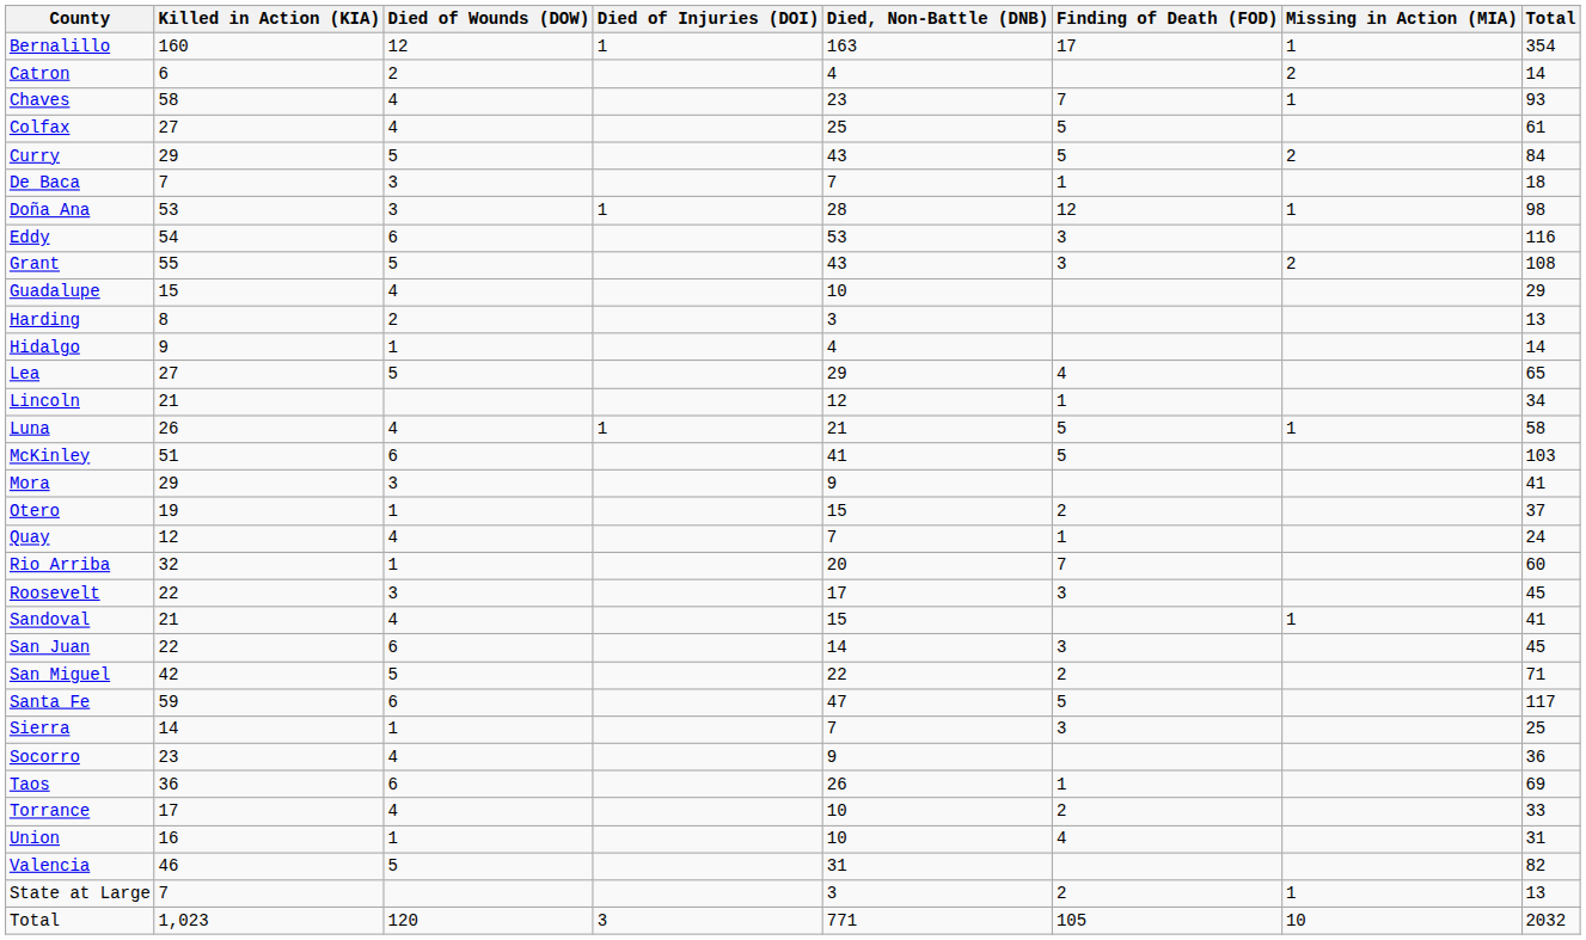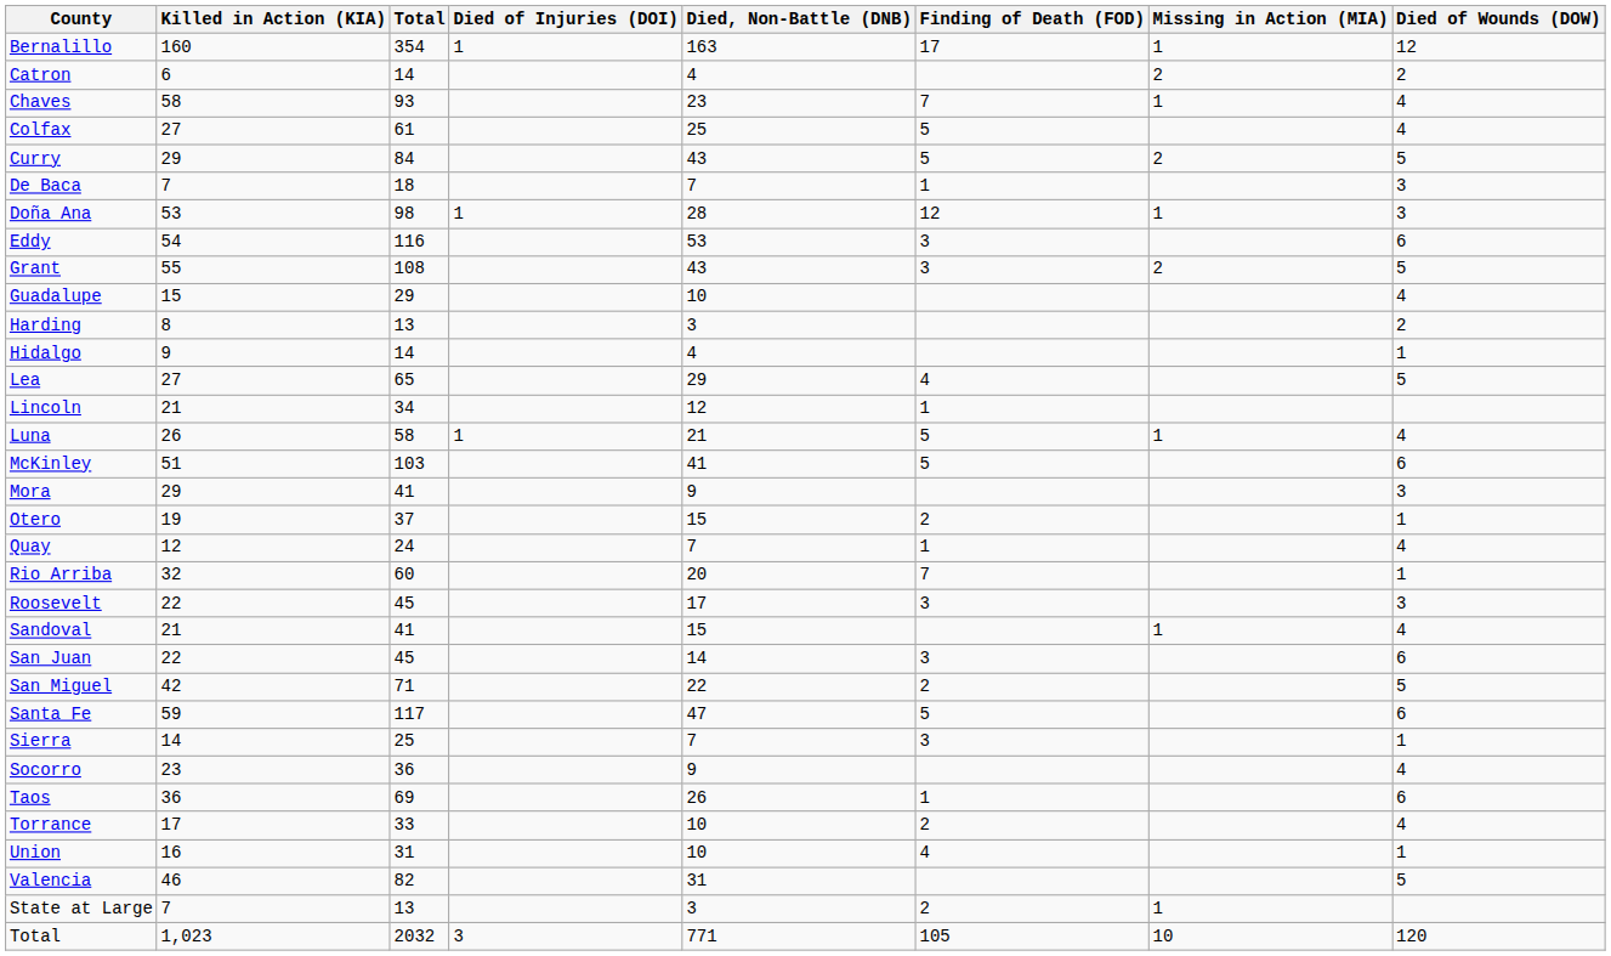 <table class="wikitable">
 <tr>
 <th scope="col">County</th>
 <th scope="col">Killed in Action (KIA)</th>
-<th scope="col">Died of Wounds (DOW)</th>
+<th scope="col">Total</th>
 <th scope="col">Died of Injuries (DOI)</th>
 <th scope="col">Died, Non-Battle (DNB)</th>
 <th scope="col">Finding of Death (FOD)</th>
 <th scope="col">Missing in Action (MIA)</th>
-<th scope="col">Total</th>
+<th scope="col">Died of Wounds (DOW)</th>
 </tr>
 <tr>
 <td><a href='#'>Bernalillo</a></td>
 <td>160</td>
-<td>12</td>
+<td>354</td>
 <td>1</td>
 <td>163</td>
 <td>17</td>
 <td>1</td>
-<td>354</td>
+<td>12</td>
 </tr>
 <tr>
 <td><a href='#'>Catron</a></td>
 <td>6</td>
-<td>2</td>
+<td>14</td>
 <td></td>
 <td>4</td>
 <td></td>
 <td>2</td>
-<td>14</td>
+<td>2</td>
 </tr>
 <tr>
 <td><a href='#'>Chaves</a></td>
 <td>58</td>
-<td>4</td>
+<td>93</td>
 <td></td>
 <td>23</td>
 <td>7</td>
 <td>1</td>
-<td>93</td>
+<td>4</td>
 </tr>
 <tr>
 <td><a href='#'>Colfax</a></td>
 <td>27</td>
-<td>4</td>
+<td>61</td>
 <td></td>
 <td>25</td>
 <td>5</td>
 <td></td>
-<td>61</td>
+<td>4</td>
 </tr>
 <tr>
 <td><a href='#'>Curry</a></td>
 <td>29</td>
-<td>5</td>
+<td>84</td>
 <td></td>
 <td>43</td>
 <td>5</td>
 <td>2</td>
-<td>84</td>
+<td>5</td>
 </tr>
 <tr>
 <td><a href='#'>De Baca</a></td>
 <td>7</td>
-<td>3</td>
+<td>18</td>
 <td></td>
 <td>7</td>
 <td>1</td>
 <td></td>
-<td>18</td>
+<td>3</td>
 </tr>
 <tr>
 <td><a href='#'>Doña Ana</a></td>
 <td>53</td>
-<td>3</td>
+<td>98</td>
 <td>1</td>
 <td>28</td>
 <td>12</td>
 <td>1</td>
-<td>98</td>
+<td>3</td>
 </tr>
 <tr>
 <td><a href='#'>Eddy</a></td>
 <td>54</td>
-<td>6</td>
+<td>116</td>
 <td></td>
 <td>53</td>
 <td>3</td>
 <td></td>
-<td>116</td>
+<td>6</td>
 </tr>
 <tr>
 <td><a href='#'>Grant</a></td>
 <td>55</td>
-<td>5</td>
+<td>108</td>
 <td></td>
 <td>43</td>
 <td>3</td>
 <td>2</td>
-<td>108</td>
+<td>5</td>
 </tr>
 <tr>
 <td><a href='#'>Guadalupe</a></td>
 <td>15</td>
-<td>4</td>
+<td>29</td>
 <td></td>
 <td>10</td>
 <td></td>
 <td></td>
-<td>29</td>
+<td>4</td>
 </tr>
 <tr>
 <td><a href='#'>Harding</a></td>
 <td>8</td>
-<td>2</td>
+<td>13</td>
 <td></td>
 <td>3</td>
 <td></td>
 <td></td>
-<td>13</td>
+<td>2</td>
 </tr>
 <tr>
 <td><a href='#'>Hidalgo</a></td>
 <td>9</td>
-<td>1</td>
+<td>14</td>
 <td></td>
 <td>4</td>
 <td></td>
 <td></td>
-<td>14</td>
+<td>1</td>
 </tr>
 <tr>
 <td><a href='#'>Lea</a></td>
 <td>27</td>
-<td>5</td>
+<td>65</td>
 <td></td>
 <td>29</td>
 <td>4</td>
 <td></td>
-<td>65</td>
+<td>5</td>
 </tr>
 <tr>
 <td><a href='#'>Lincoln</a></td>
 <td>21</td>
-<td></td>
+<td>34</td>
 <td></td>
 <td>12</td>
 <td>1</td>
 <td></td>
-<td>34</td>
+<td></td>
 </tr>
 <tr>
 <td><a href='#'>Luna</a></td>
 <td>26</td>
-<td>4</td>
+<td>58</td>
 <td>1</td>
 <td>21</td>
 <td>5</td>
 <td>1</td>
-<td>58</td>
+<td>4</td>
 </tr>
 <tr>
 <td><a href='#'>McKinley</a></td>
 <td>51</td>
-<td>6</td>
+<td>103</td>
 <td></td>
 <td>41</td>
 <td>5</td>
 <td></td>
-<td>103</td>
+<td>6</td>
 </tr>
 <tr>
 <td><a href='#'>Mora</a></td>
 <td>29</td>
-<td>3</td>
+<td>41</td>
 <td></td>
 <td>9</td>
 <td></td>
 <td></td>
-<td>41</td>
+<td>3</td>
 </tr>
 <tr>
 <td><a href='#'>Otero</a></td>
 <td>19</td>
-<td>1</td>
+<td>37</td>
 <td></td>
 <td>15</td>
 <td>2</td>
 <td></td>
-<td>37</td>
+<td>1</td>
 </tr>
 <tr>
 <td><a href='#'>Quay</a></td>
 <td>12</td>
-<td>4</td>
+<td>24</td>
 <td></td>
 <td>7</td>
 <td>1</td>
 <td></td>
-<td>24</td>
+<td>4</td>
 </tr>
 <tr>
 <td><a href='#'>Rio Arriba</a></td>
 <td>32</td>
-<td>1</td>
+<td>60</td>
 <td></td>
 <td>20</td>
 <td>7</td>
 <td></td>
-<td>60</td>
+<td>1</td>
 </tr>
 <tr>
 <td><a href='#'>Roosevelt</a></td>
 <td>22</td>
-<td>3</td>
+<td>45</td>
 <td></td>
 <td>17</td>
 <td>3</td>
 <td></td>
-<td>45</td>
+<td>3</td>
 </tr>
 <tr>
 <td><a href='#'>Sandoval</a></td>
 <td>21</td>
-<td>4</td>
+<td>41</td>
 <td></td>
 <td>15</td>
 <td></td>
 <td>1</td>
-<td>41</td>
+<td>4</td>
 </tr>
 <tr>
 <td><a href='#'>San Juan</a></td>
 <td>22</td>
-<td>6</td>
+<td>45</td>
 <td></td>
 <td>14</td>
 <td>3</td>
 <td></td>
-<td>45</td>
+<td>6</td>
 </tr>
 <tr>
 <td><a href='#'>San Miguel</a></td>
 <td>42</td>
-<td>5</td>
+<td>71</td>
 <td></td>
 <td>22</td>
 <td>2</td>
 <td></td>
-<td>71</td>
+<td>5</td>
 </tr>
 <tr>
 <td><a href='#'>Santa Fe</a></td>
 <td>59</td>
-<td>6</td>
+<td>117</td>
 <td></td>
 <td>47</td>
 <td>5</td>
 <td></td>
-<td>117</td>
+<td>6</td>
 </tr>
 <tr>
 <td><a href='#'>Sierra</a></td>
 <td>14</td>
-<td>1</td>
+<td>25</td>
 <td></td>
 <td>7</td>
 <td>3</td>
 <td></td>
-<td>25</td>
+<td>1</td>
 </tr>
 <tr>
 <td><a href='#'>Socorro</a></td>
 <td>23</td>
-<td>4</td>
+<td>36</td>
 <td></td>
 <td>9</td>
 <td></td>
 <td></td>
-<td>36</td>
+<td>4</td>
 </tr>
 <tr>
 <td><a href='#'>Taos</a></td>
 <td>36</td>
-<td>6</td>
+<td>69</td>
 <td></td>
 <td>26</td>
 <td>1</td>
 <td></td>
-<td>69</td>
+<td>6</td>
 </tr>
 <tr>
 <td><a href='#'>Torrance</a></td>
 <td>17</td>
-<td>4</td>
+<td>33</td>
 <td></td>
 <td>10</td>
 <td>2</td>
 <td></td>
-<td>33</td>
+<td>4</td>
 </tr>
 <tr>
 <td><a href='#'>Union</a></td>
 <td>16</td>
-<td>1</td>
+<td>31</td>
 <td></td>
 <td>10</td>
 <td>4</td>
 <td></td>
-<td>31</td>
+<td>1</td>
 </tr>
 <tr>
 <td><a href='#'>Valencia</a></td>
 <td>46</td>
-<td>5</td>
+<td>82</td>
 <td></td>
 <td>31</td>
 <td></td>
 <td></td>
-<td>82</td>
+<td>5</td>
 </tr>
 <tr>
 <td>State at Large</td>
 <td>7</td>
-<td></td>
+<td>13</td>
 <td></td>
 <td>3</td>
 <td>2</td>
 <td>1</td>
-<td>13</td>
+<td></td>
 </tr>
 <tr>
 <td>Total</td>
 <td>1,023</td>
-<td>120</td>
+<td>2032</td>
 <td>3</td>
 <td>771</td>
 <td>105</td>
 <td>10</td>
-<td>2032</td>
+<td>120</td>
 </tr>
 </table>
